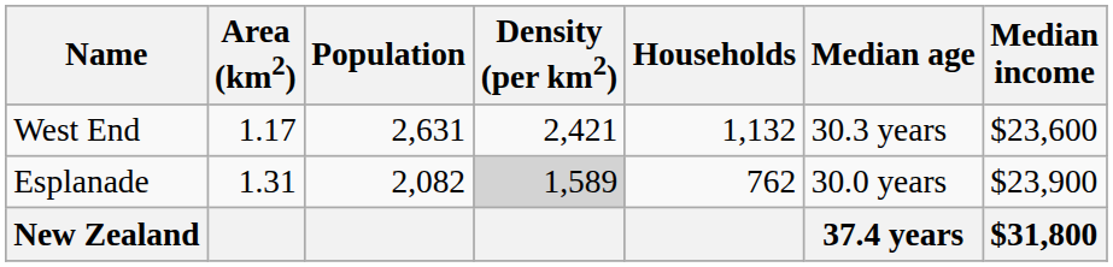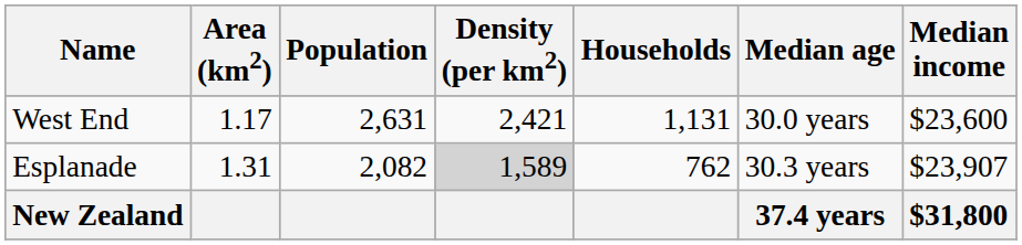 <table class="wikitable">
 <tr>
 <th>Name</th>
 <th>Area<br>(km<sup>2</sup>)</th>
 <th>Population</th>
 <th>Density<br>(per km<sup>2</sup>)</th>
 <th>Households</th>
 <th>Median age</th>
 <th>Median<br>income</th>
 </tr>
 <tr>
 <td>West End</td>
 <td style="text-align:right;">1.17</td>
 <td style="text-align:right;">2,631</td>
 <td style="text-align:right;">2,421</td>
-<td style="text-align:right;">1,132</td>
-<td>30.3 years</td>
+<td style="text-align:right;">1,131</td>
+<td>30.0 years</td>
 <td>$23,600</td>
 </tr>
 <tr>
 <td>Esplanade</td>
 <td style="text-align:right;">1.31</td>
 <td style="text-align:right;">2,082</td>
 <td style="background: lightgrey; text-align:right;">1,589</td>
 <td style="text-align:right;">762</td>
-<td>30.0 years</td>
-<td>$23,900</td>
+<td>30.3 years</td>
+<td>$23,907</td>
 </tr>
 <tr>
 <th>New Zealand</th>
 <th></th>
 <th></th>
 <th></th>
 <th></th>
 <th>37.4 years</th>
 <th style="text-align:left;">$31,800</th>
 </tr>
 </table>
